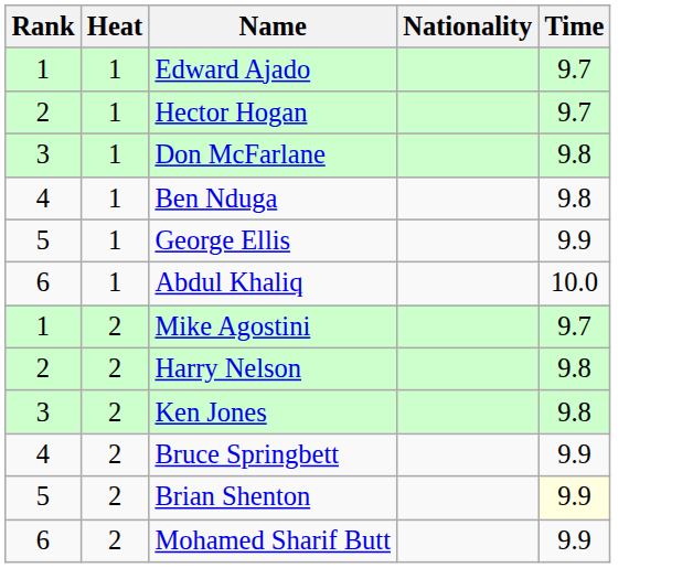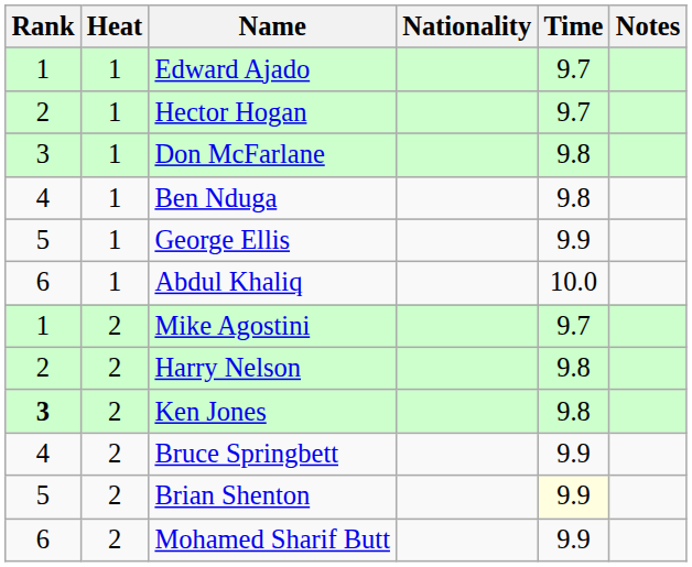 <table class="wikitable sortable" style="text-align:center">
 <tr>
 <th>Rank</th>
 <th>Heat</th>
 <th>Name</th>
 <th>Nationality</th>
 <th>Time</th>
+<th>Notes</th>
 </tr>
 <tr bgcolor=ccffcc>
 <td>1</td>
 <td>1</td>
 <td align=left><a href='#'>Edward Ajado</a></td>
 <td align=left></td>
 <td>9.7</td>
+<td></td>
 </tr>
 <tr bgcolor=ccffcc>
 <td>2</td>
 <td>1</td>
 <td align=left><a href='#'>Hector Hogan</a></td>
 <td align=left></td>
 <td>9.7</td>
+<td></td>
 </tr>
 <tr bgcolor=ccffcc>
 <td>3</td>
 <td>1</td>
 <td align=left><a href='#'>Don McFarlane</a></td>
 <td align=left></td>
 <td>9.8</td>
+<td></td>
 </tr>
 <tr>
 <td>4</td>
 <td>1</td>
 <td align=left><a href='#'>Ben Nduga</a></td>
 <td align=left></td>
 <td>9.8</td>
+<td></td>
 </tr>
 <tr>
 <td>5</td>
 <td>1</td>
 <td align=left><a href='#'>George Ellis</a></td>
 <td align=left></td>
 <td>9.9</td>
+<td></td>
 </tr>
 <tr>
 <td>6</td>
 <td>1</td>
 <td align=left><a href='#'>Abdul Khaliq</a></td>
 <td align=left></td>
 <td>10.0</td>
+<td></td>
 </tr>
 <tr bgcolor=ccffcc>
 <td>1</td>
 <td>2</td>
 <td align=left><a href='#'>Mike Agostini</a></td>
 <td align=left></td>
 <td>9.7</td>
+<td></td>
 </tr>
 <tr bgcolor=ccffcc>
 <td>2</td>
 <td>2</td>
 <td align=left><a href='#'>Harry Nelson</a></td>
 <td align=left></td>
 <td>9.8</td>
+<td></td>
 </tr>
 <tr bgcolor=ccffcc>
-<td>3</td>
+<td><strong>3</strong></td>
 <td>2</td>
 <td align=left><a href='#'>Ken Jones</a></td>
 <td align=left></td>
 <td>9.8</td>
+<td></td>
 </tr>
 <tr>
 <td>4</td>
 <td>2</td>
 <td align=left><a href='#'>Bruce Springbett</a></td>
 <td align=left></td>
 <td>9.9</td>
+<td></td>
 </tr>
 <tr>
 <td>5</td>
 <td>2</td>
 <td align=left><a href='#'>Brian Shenton</a></td>
 <td align=left></td>
 <td style="background: lightyellow;">9.9</td>
+<td></td>
 </tr>
 <tr>
 <td>6</td>
 <td>2</td>
 <td align=left><a href='#'>Mohamed Sharif Butt</a></td>
 <td align=left></td>
 <td>9.9</td>
+<td></td>
 </tr>
 </table>
